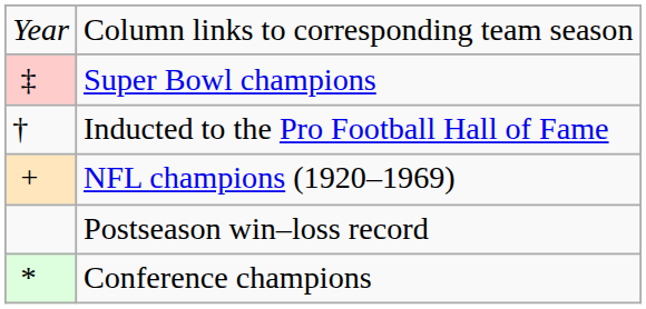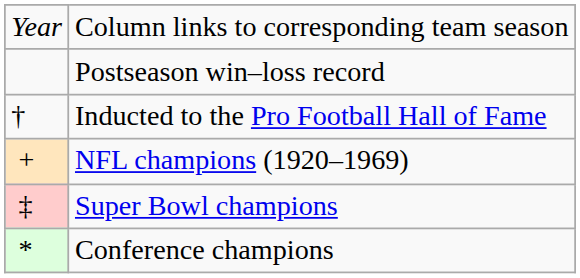 <table class="wikitable">
 <tr>
 <td><em>Year</em></td>
 <td>Column links to corresponding team season</td>
 </tr>
 <tr>
-<td style="background:#fcc"> ‡ </td>
-<td><a href='#'>Super Bowl champions</a></td>
+<td></td>
+<td>Postseason win–loss record</td>
 </tr>
 <tr>
 <td>†</td>
 <td>Inducted to the <a href='#'>Pro Football Hall of Fame</a></td>
 </tr>
 <tr>
 <td style="background:#ffe6bd"> + </td>
 <td><a href='#'>NFL champions</a> (1920–1969)</td>
 </tr>
 <tr>
-<td></td>
-<td>Postseason win–loss record</td>
+<td style="background:#fcc"> ‡ </td>
+<td><a href='#'>Super Bowl champions</a></td>
 </tr>
 <tr>
 <td style="background:#dfd"> * </td>
 <td>Conference champions</td>
 </tr>
 </table>
